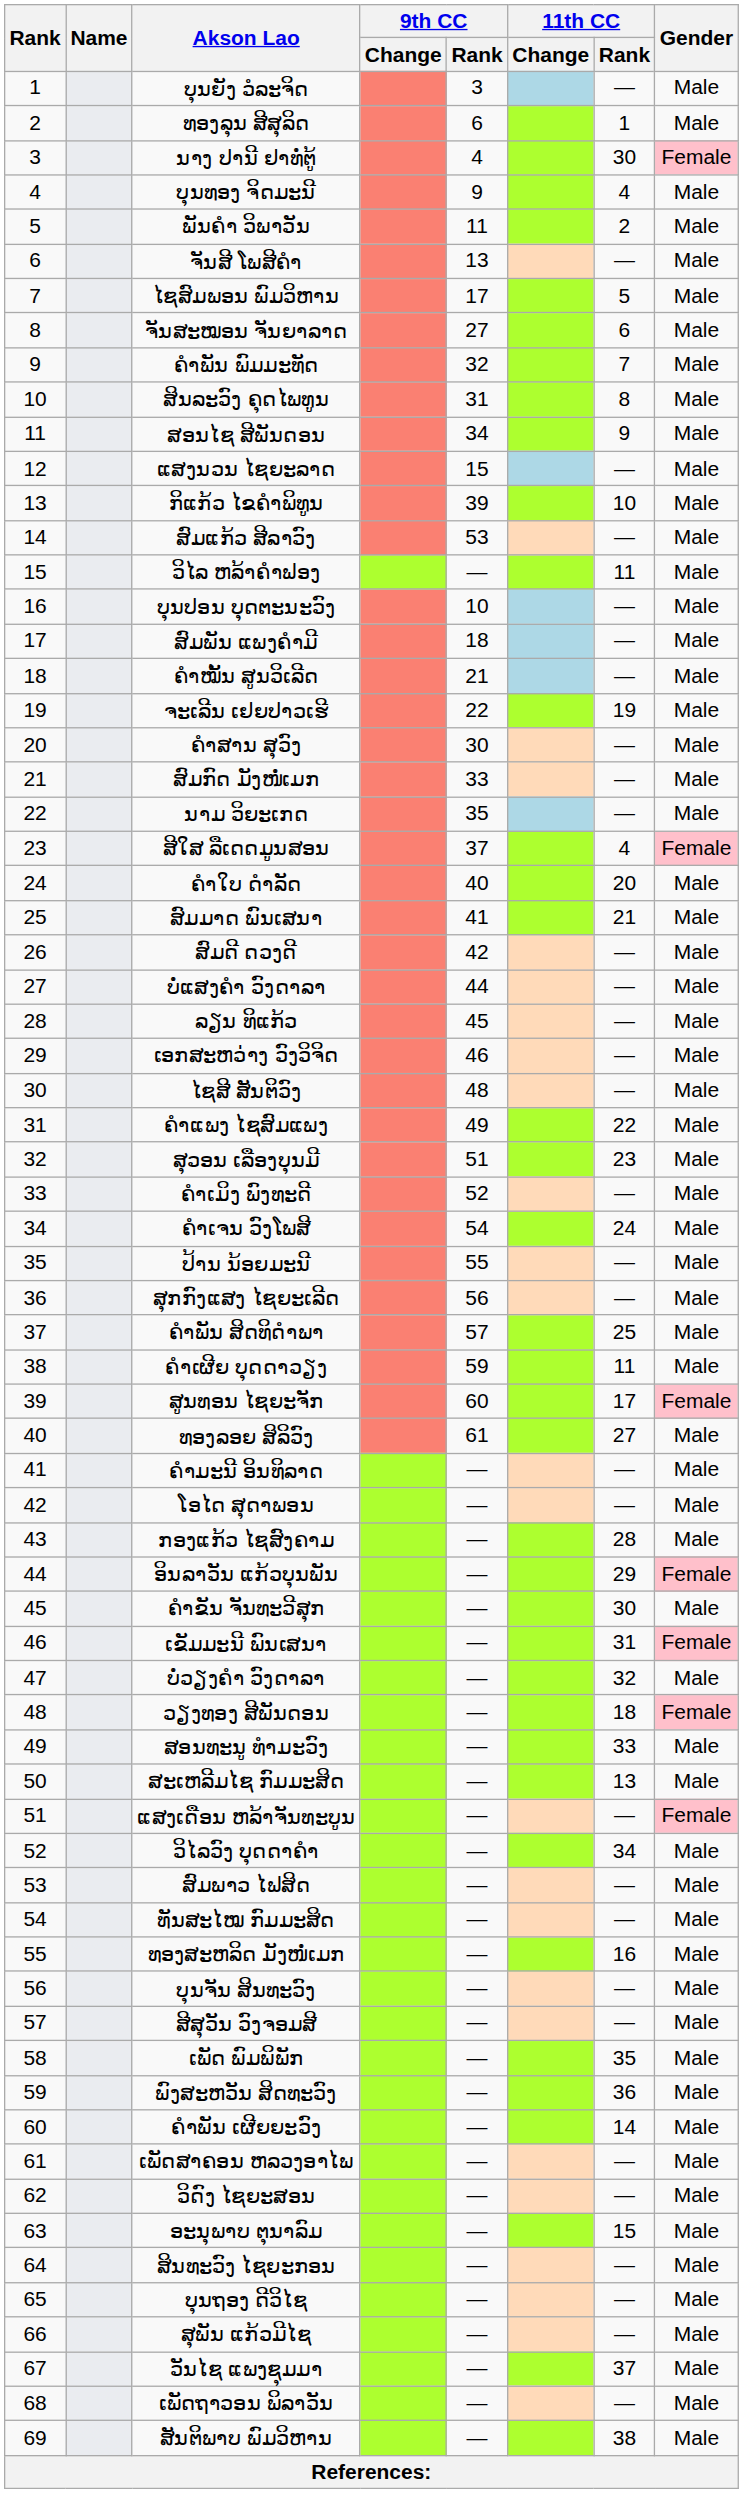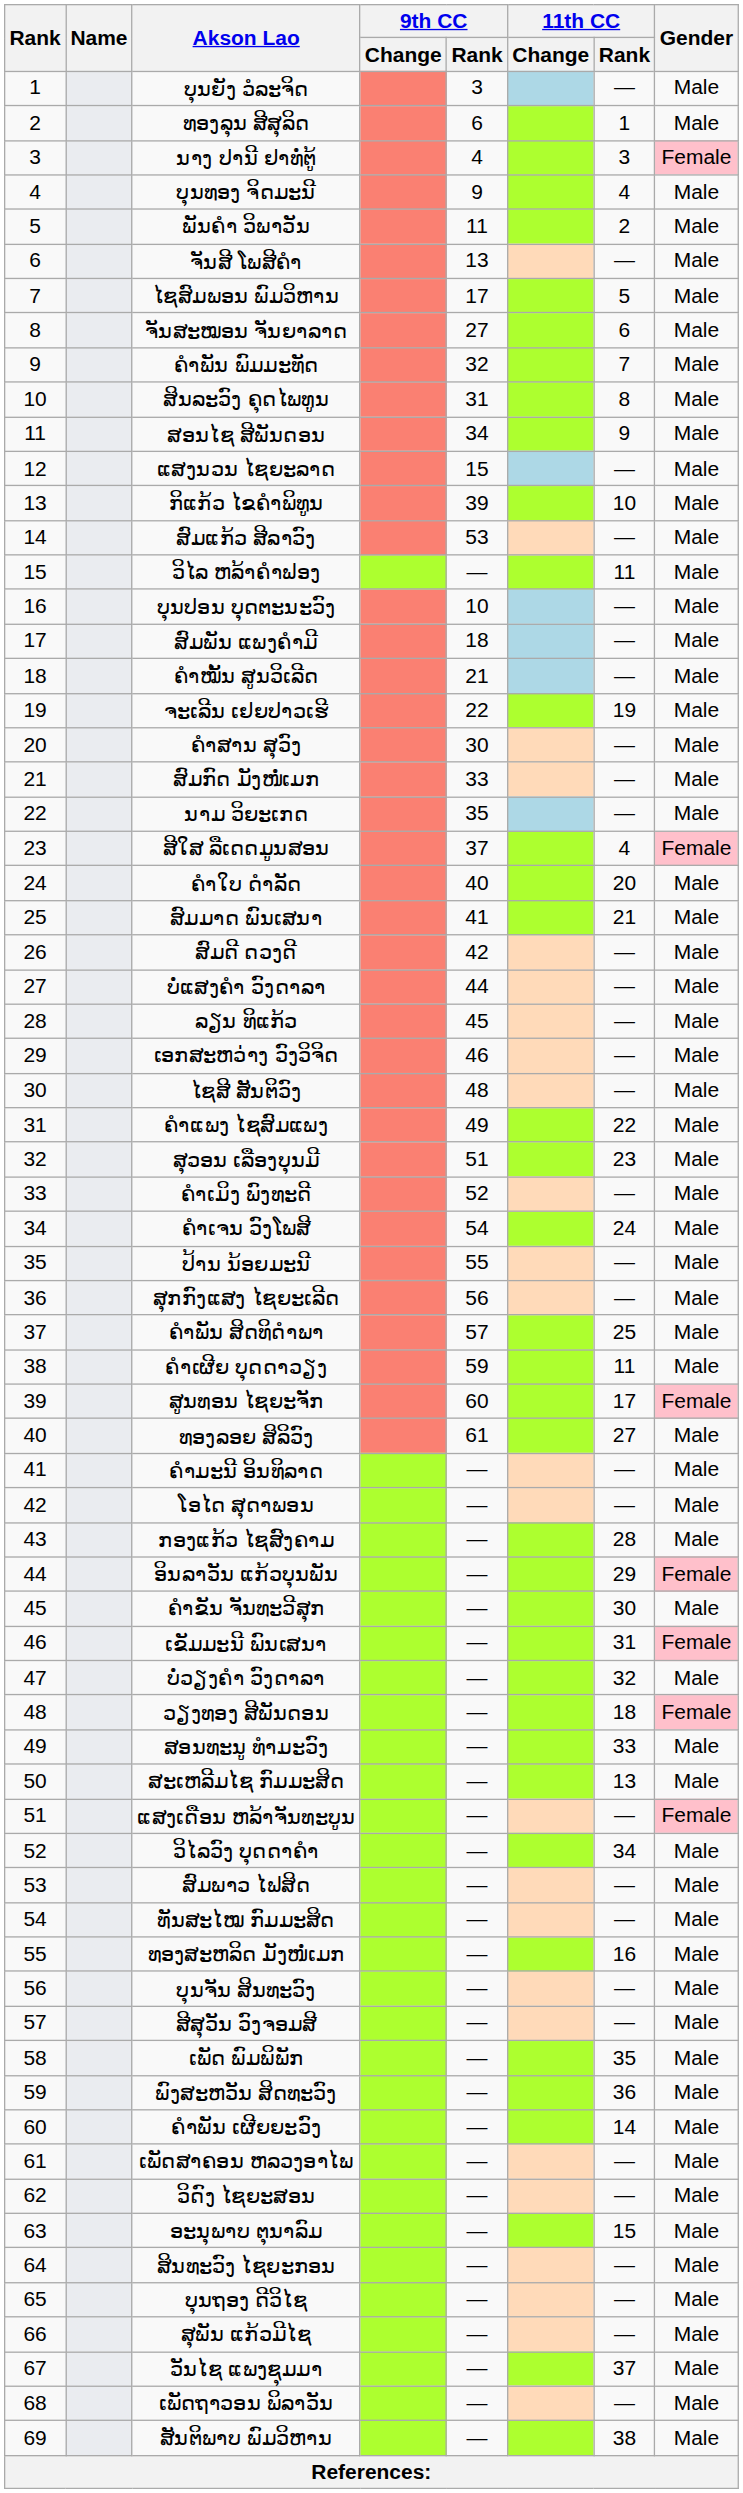 <table class="wikitable sortable" style=text-align:center>
 <tr>
 <th rowspan="2">Rank</th>
 <th rowspan="2">Name</th>
 <th rowspan="2" class="unsortable"><a href='#'>Akson Lao</a></th>
 <th colspan="2 "unsortable><a href='#'>9th CC</a></th>
 <th colspan="2" unsortable><a href='#'>11th CC</a></th>
 <th rowspan="2">Gender</th>
 </tr>
 <tr>
 <th>Change</th>
 <th>Rank</th>
 <th>Change</th>
 <th>Rank</th>
 </tr>
 <tr>
 <td>1</td>
 <td bgcolor = #EAECF0></td>
 <td>ບຸນຍັງ ວໍລະຈິດ</td>
 <td bgcolor = Salmon></td>
 <td>3</td>
 <td bgcolor = LightBlue></td>
 <td data-sort-value="100">—</td>
 <td>Male</td>
 </tr>
 <tr>
 <td>2</td>
 <td bgcolor = #EAECF0></td>
 <td>ທອງລຸນ ສີສຸລິດ</td>
 <td bgcolor = Salmon></td>
 <td>6</td>
 <td bgcolor = GreenYellow></td>
 <td>1</td>
 <td>Male</td>
 </tr>
 <tr>
 <td>3</td>
 <td bgcolor = #EAECF0></td>
 <td>ນາງ ປານີ ຢາທໍ່ຕູ້</td>
 <td bgcolor = Salmon></td>
 <td>4</td>
 <td bgcolor = GreenYellow></td>
-<td>30</td>
+<td>3</td>
 <td bgcolor = Pink>Female</td>
 </tr>
 <tr>
 <td>4</td>
 <td bgcolor = #EAECF0></td>
 <td>ບຸນທອງ ຈິດມະນີ</td>
 <td bgcolor = Salmon></td>
 <td>9</td>
 <td bgcolor = GreenYellow></td>
 <td>4</td>
 <td>Male</td>
 </tr>
 <tr>
 <td>5</td>
 <td bgcolor = #EAECF0></td>
 <td>ພັນຄຳ ວິພາວັນ</td>
 <td bgcolor = Salmon></td>
 <td>11</td>
 <td bgcolor = GreenYellow></td>
 <td>2</td>
 <td>Male</td>
 </tr>
 <tr>
 <td>6</td>
 <td bgcolor = #EAECF0></td>
 <td>ຈັນສີ ໂພສີຄຳ</td>
 <td bgcolor = Salmon></td>
 <td>13</td>
 <td bgcolor = PeachPuff></td>
 <td data-sort-value="100">—</td>
 <td>Male</td>
 </tr>
 <tr>
 <td>7</td>
 <td bgcolor = #EAECF0></td>
 <td>ໄຊສົມພອນ ພົມວິຫານ</td>
 <td bgcolor = Salmon></td>
 <td>17</td>
 <td bgcolor = GreenYellow></td>
 <td>5</td>
 <td>Male</td>
 </tr>
 <tr>
 <td>8</td>
 <td bgcolor = #EAECF0></td>
 <td>ຈັນສະໝອນ ຈັນຍາລາດ</td>
 <td bgcolor = Salmon></td>
 <td>27</td>
 <td bgcolor = GreenYellow></td>
 <td>6</td>
 <td>Male</td>
 </tr>
 <tr>
 <td>9</td>
 <td bgcolor = #EAECF0></td>
 <td>ຄໍາພັນ ພົມມະທັດ</td>
 <td bgcolor = Salmon></td>
 <td>32</td>
 <td bgcolor = GreenYellow></td>
 <td>7</td>
 <td>Male</td>
 </tr>
 <tr>
 <td>10</td>
 <td bgcolor = #EAECF0></td>
 <td>ສິນລະວົງ ຄຸດໄພທູນ</td>
 <td bgcolor = Salmon></td>
 <td>31</td>
 <td bgcolor = GreenYellow></td>
 <td>8</td>
 <td>Male</td>
 </tr>
 <tr>
 <td>11</td>
 <td bgcolor = #EAECF0></td>
 <td>ສອນໄຊ ສີພັນດອນ</td>
 <td bgcolor = Salmon></td>
 <td>34</td>
 <td bgcolor = GreenYellow></td>
 <td>9</td>
 <td>Male</td>
 </tr>
 <tr>
 <td>12</td>
 <td bgcolor = #EAECF0></td>
 <td>ແສງນວນ ໄຊຍະລາດ</td>
 <td bgcolor = Salmon></td>
 <td>15</td>
 <td bgcolor = LightBlue></td>
 <td data-sort-value="100">—</td>
 <td>Male</td>
 </tr>
 <tr>
 <td>13</td>
 <td bgcolor = #EAECF0></td>
 <td>ກິແກ້ວ ໄຂຄໍາພິທູນ</td>
 <td bgcolor = Salmon></td>
 <td>39</td>
 <td bgcolor = GreenYellow></td>
 <td>10</td>
 <td>Male</td>
 </tr>
 <tr>
 <td>14</td>
 <td bgcolor = #EAECF0></td>
 <td>ສົມແກ້ວ ສີລາວົງ</td>
 <td bgcolor = Salmon></td>
 <td>53</td>
 <td bgcolor = PeachPuff></td>
 <td data-sort-value="100">—</td>
 <td>Male</td>
 </tr>
 <tr>
 <td>15</td>
 <td bgcolor = #EAECF0></td>
 <td>ວິໄລ ຫລ້າຄໍາຟອງ</td>
 <td bgcolor = GreenYellow></td>
 <td data-sort-value="100">—</td>
 <td bgcolor = GreenYellow></td>
 <td>11</td>
 <td>Male</td>
 </tr>
 <tr>
 <td>16</td>
 <td bgcolor = #EAECF0></td>
 <td>ບຸນປອນ ບຸດຕະນະວົງ</td>
 <td bgcolor = Salmon></td>
 <td>10</td>
 <td bgcolor = LightBlue></td>
 <td data-sort-value="100">—</td>
 <td>Male</td>
 </tr>
 <tr>
 <td>17</td>
 <td bgcolor = #EAECF0></td>
 <td>ສົມພັນ ແພງຄຳມີ</td>
 <td bgcolor = Salmon></td>
 <td>18</td>
 <td bgcolor = LightBlue></td>
 <td data-sort-value="100">—</td>
 <td>Male</td>
 </tr>
 <tr>
 <td>18</td>
 <td bgcolor = #EAECF0></td>
 <td>ຄຳໝັ້ນ ສູນວິເລີດ</td>
 <td bgcolor = Salmon></td>
 <td>21</td>
 <td bgcolor = LightBlue></td>
 <td data-sort-value="100">—</td>
 <td>Male</td>
 </tr>
 <tr>
 <td>19</td>
 <td bgcolor = #EAECF0></td>
 <td>ຈະເລີນ ເຢຍປາວເຮີ</td>
 <td bgcolor = Salmon></td>
 <td>22</td>
 <td bgcolor = GreenYellow></td>
 <td>19</td>
 <td>Male</td>
 </tr>
 <tr>
 <td>20</td>
 <td bgcolor = #EAECF0></td>
 <td>ຄຳສານ ສຸວົງ</td>
 <td bgcolor = Salmon></td>
 <td>30</td>
 <td bgcolor = PeachPuff></td>
 <td data-sort-value="100">—</td>
 <td>Male</td>
 </tr>
 <tr>
 <td>21</td>
 <td bgcolor = #EAECF0></td>
 <td>ສົມກົດ ມັງໜໍ່ເມກ</td>
 <td bgcolor = Salmon></td>
 <td>33</td>
 <td bgcolor = PeachPuff></td>
 <td data-sort-value="100">—</td>
 <td>Male</td>
 </tr>
 <tr>
 <td>22</td>
 <td bgcolor = #EAECF0></td>
 <td>ນາມ ວິຍະເກດ</td>
 <td bgcolor = Salmon></td>
 <td>35</td>
 <td bgcolor = LightBlue></td>
 <td data-sort-value="100">—</td>
 <td>Male</td>
 </tr>
 <tr>
 <td>23</td>
 <td bgcolor = #EAECF0></td>
 <td>ສີໃສ ລືເດດມູນສອນ</td>
 <td bgcolor = Salmon></td>
 <td>37</td>
 <td bgcolor = GreenYellow></td>
 <td>4</td>
 <td bgcolor = Pink>Female</td>
 </tr>
 <tr>
 <td>24</td>
 <td bgcolor = #EAECF0></td>
 <td>ຄຳໃບ ດຳລັດ</td>
 <td bgcolor = Salmon></td>
 <td>40</td>
 <td bgcolor = GreenYellow></td>
 <td>20</td>
 <td>Male</td>
 </tr>
 <tr>
 <td>25</td>
 <td bgcolor = #EAECF0></td>
 <td>ສົມມາດ ພົນເສນາ</td>
 <td bgcolor = Salmon></td>
 <td>41</td>
 <td bgcolor = GreenYellow></td>
 <td>21</td>
 <td>Male</td>
 </tr>
 <tr>
 <td>26</td>
 <td bgcolor = #EAECF0></td>
 <td>ສົມດີ ດວງດີ</td>
 <td bgcolor = Salmon></td>
 <td>42</td>
 <td bgcolor = PeachPuff></td>
 <td data-sort-value="100">—</td>
 <td>Male</td>
 </tr>
 <tr>
 <td>27</td>
 <td bgcolor = #EAECF0></td>
 <td>ບໍ່ແສງຄໍາ ວົງດາລາ</td>
 <td bgcolor = Salmon></td>
 <td>44</td>
 <td bgcolor = PeachPuff></td>
 <td data-sort-value="100">—</td>
 <td>Male</td>
 </tr>
 <tr>
 <td>28</td>
 <td bgcolor = #EAECF0></td>
 <td>ລຽນ ທິແກ້ວ</td>
 <td bgcolor = Salmon></td>
 <td>45</td>
 <td bgcolor = PeachPuff></td>
 <td data-sort-value="100">—</td>
 <td>Male</td>
 </tr>
 <tr>
 <td>29</td>
 <td bgcolor = #EAECF0></td>
 <td>ເອກສະຫວ່າງ ວົງວິຈິດ</td>
 <td bgcolor = Salmon></td>
 <td>46</td>
 <td bgcolor = PeachPuff></td>
 <td data-sort-value="100">—</td>
 <td>Male</td>
 </tr>
 <tr>
 <td>30</td>
 <td bgcolor = #EAECF0></td>
 <td>ໄຊສີ ສັນຕິວົງ</td>
 <td bgcolor = Salmon></td>
 <td>48</td>
 <td bgcolor = PeachPuff></td>
 <td data-sort-value="100">—</td>
 <td>Male</td>
 </tr>
 <tr>
 <td>31</td>
 <td bgcolor = #EAECF0></td>
 <td>ຄຳແພງ ໄຊສົມແພງ</td>
 <td bgcolor = Salmon></td>
 <td>49</td>
 <td bgcolor = GreenYellow></td>
 <td>22</td>
 <td>Male</td>
 </tr>
 <tr>
 <td>32</td>
 <td bgcolor = #EAECF0></td>
 <td>ສຸວອນ ເລືອງບຸນມີ</td>
 <td bgcolor = Salmon></td>
 <td>51</td>
 <td bgcolor = GreenYellow></td>
 <td>23</td>
 <td>Male</td>
 </tr>
 <tr>
 <td>33</td>
 <td bgcolor = #EAECF0></td>
 <td>ຄຳເມິງ ພົງທະດີ</td>
 <td bgcolor = Salmon></td>
 <td>52</td>
 <td bgcolor = PeachPuff></td>
 <td data-sort-value="100">—</td>
 <td>Male</td>
 </tr>
 <tr>
 <td>34</td>
 <td bgcolor = #EAECF0></td>
 <td>ຄຳເຈນ ວົງໂພສີ</td>
 <td bgcolor = Salmon></td>
 <td>54</td>
 <td bgcolor = GreenYellow></td>
 <td>24</td>
 <td>Male</td>
 </tr>
 <tr>
 <td>35</td>
 <td bgcolor = #EAECF0></td>
 <td>ປ້ານ ນ້ອຍມະນີ</td>
 <td bgcolor = Salmon></td>
 <td>55</td>
 <td bgcolor = PeachPuff></td>
 <td data-sort-value="100">—</td>
 <td>Male</td>
 </tr>
 <tr>
 <td>36</td>
 <td bgcolor = #EAECF0></td>
 <td>ສຸກກົງແສງ ໄຊຍະເລີດ</td>
 <td bgcolor = Salmon></td>
 <td>56</td>
 <td bgcolor = PeachPuff></td>
 <td data-sort-value="100">—</td>
 <td>Male</td>
 </tr>
 <tr>
 <td>37</td>
 <td bgcolor = #EAECF0></td>
 <td>ຄຳພັນ ສິດທິດຳພາ</td>
 <td bgcolor = Salmon></td>
 <td>57</td>
 <td bgcolor = GreenYellow></td>
 <td>25</td>
 <td>Male</td>
 </tr>
 <tr>
 <td>38</td>
 <td bgcolor = #EAECF0></td>
 <td>ຄຳເຜີຍ ບຸດດາວຽງ</td>
 <td bgcolor = Salmon></td>
 <td>59</td>
 <td bgcolor = GreenYellow></td>
 <td>11</td>
 <td>Male</td>
 </tr>
 <tr>
 <td>39</td>
 <td bgcolor = #EAECF0></td>
 <td>ສູນທອນ ໄຊຍະຈັກ</td>
 <td bgcolor = Salmon></td>
 <td>60</td>
 <td bgcolor = GreenYellow></td>
 <td>17</td>
 <td bgcolor = Pink>Female</td>
 </tr>
 <tr>
 <td>40</td>
 <td bgcolor = #EAECF0></td>
 <td>ທອງລອຍ ສິລິວົງ</td>
 <td bgcolor = Salmon></td>
 <td>61</td>
 <td bgcolor = GreenYellow></td>
 <td>27</td>
 <td>Male</td>
 </tr>
 <tr>
 <td>41</td>
 <td bgcolor = #EAECF0></td>
 <td>ຄຳມະນີ ອິນທິລາດ</td>
 <td bgcolor = GreenYellow></td>
 <td data-sort-value="100">—</td>
 <td bgcolor = PeachPuff></td>
 <td data-sort-value="100">—</td>
 <td>Male</td>
 </tr>
 <tr>
 <td>42</td>
 <td bgcolor = #EAECF0></td>
 <td>ໂອໄດ ສຸດາພອນ</td>
 <td bgcolor = GreenYellow></td>
 <td data-sort-value="100">—</td>
 <td bgcolor = PeachPuff></td>
 <td data-sort-value="100">—</td>
 <td>Male</td>
 </tr>
 <tr>
 <td>43</td>
 <td bgcolor = #EAECF0></td>
 <td>ກອງແກ້ວ ໄຊສົງຄາມ</td>
 <td bgcolor = GreenYellow></td>
 <td data-sort-value="100">—</td>
 <td bgcolor = GreenYellow></td>
 <td>28</td>
 <td>Male</td>
 </tr>
 <tr>
 <td>44</td>
 <td bgcolor = #EAECF0></td>
 <td>ອິນລາວັນ ແກ້ວບຸນພັນ</td>
 <td bgcolor = GreenYellow></td>
 <td data-sort-value="100">—</td>
 <td bgcolor = GreenYellow></td>
 <td>29</td>
 <td bgcolor = Pink>Female</td>
 </tr>
 <tr>
 <td>45</td>
 <td bgcolor = #EAECF0></td>
 <td>ຄຳຂັນ ຈັນທະວີສຸກ</td>
 <td bgcolor = GreenYellow></td>
 <td data-sort-value="100">—</td>
 <td bgcolor = GreenYellow></td>
 <td>30</td>
 <td>Male</td>
 </tr>
 <tr>
 <td>46</td>
 <td bgcolor = #EAECF0></td>
 <td>ເຂັມມະນີ ພົນເສນາ</td>
 <td bgcolor = GreenYellow></td>
 <td data-sort-value="100">—</td>
 <td bgcolor = GreenYellow></td>
 <td>31</td>
 <td bgcolor = Pink>Female</td>
 </tr>
 <tr>
 <td>47</td>
 <td bgcolor = #EAECF0></td>
 <td>ບໍ່ວຽງຄໍາ ວົງດາລາ</td>
 <td bgcolor = GreenYellow></td>
 <td data-sort-value="100">—</td>
 <td bgcolor = GreenYellow></td>
 <td>32</td>
 <td>Male</td>
 </tr>
 <tr>
 <td>48</td>
 <td bgcolor = #EAECF0></td>
 <td>ວຽງທອງ ສີພັນດອນ</td>
 <td bgcolor = GreenYellow></td>
 <td data-sort-value="100">—</td>
 <td bgcolor = GreenYellow></td>
 <td>18</td>
 <td bgcolor = Pink>Female</td>
 </tr>
 <tr>
 <td>49</td>
 <td bgcolor = #EAECF0></td>
 <td>ສອນທະນູ ທຳມະວົງ</td>
 <td bgcolor = GreenYellow></td>
 <td data-sort-value="100">—</td>
 <td bgcolor = GreenYellow></td>
 <td>33</td>
 <td>Male</td>
 </tr>
 <tr>
 <td>50</td>
 <td bgcolor = #EAECF0></td>
 <td>ສະເຫລີມໄຊ ກົມມະສິດ</td>
 <td bgcolor = GreenYellow></td>
 <td data-sort-value="100">—</td>
 <td bgcolor = GreenYellow></td>
 <td>13</td>
 <td>Male</td>
 </tr>
 <tr>
 <td>51</td>
 <td bgcolor = #EAECF0></td>
 <td>ແສງເດືອນ ຫລ້າຈັນທະບູນ</td>
 <td bgcolor = GreenYellow></td>
 <td data-sort-value="100">—</td>
 <td bgcolor = PeachPuff></td>
 <td data-sort-value="100">—</td>
 <td bgcolor = Pink>Female</td>
 </tr>
 <tr>
 <td>52</td>
 <td bgcolor = #EAECF0></td>
 <td>ວິໄລວົງ ບຸດດາຄຳ</td>
 <td bgcolor = GreenYellow></td>
 <td data-sort-value="100">—</td>
 <td bgcolor = GreenYellow></td>
 <td>34</td>
 <td>Male</td>
 </tr>
 <tr>
 <td>53</td>
 <td bgcolor = #EAECF0></td>
 <td>ສົມພາວ ໄຟສິດ</td>
 <td bgcolor = GreenYellow></td>
 <td data-sort-value="100">—</td>
 <td bgcolor = PeachPuff></td>
 <td data-sort-value="100">—</td>
 <td>Male</td>
 </tr>
 <tr>
 <td>54</td>
 <td bgcolor = #EAECF0></td>
 <td>ທັນສະໄໝ ກົມມະສິດ</td>
 <td bgcolor = GreenYellow></td>
 <td data-sort-value="100">—</td>
 <td bgcolor = PeachPuff></td>
 <td data-sort-value="100">—</td>
 <td>Male</td>
 </tr>
 <tr>
 <td>55</td>
 <td bgcolor = #EAECF0></td>
 <td>ທອງສະຫລິດ ມັງໜໍ່ເມກ</td>
 <td bgcolor = GreenYellow></td>
 <td data-sort-value="100">—</td>
 <td bgcolor = GreenYellow></td>
 <td>16</td>
 <td>Male</td>
 </tr>
 <tr>
 <td>56</td>
 <td bgcolor = #EAECF0></td>
 <td>ບຸນຈັນ ສິນທະວົງ</td>
 <td bgcolor = GreenYellow></td>
 <td data-sort-value="100">—</td>
 <td bgcolor = PeachPuff></td>
 <td data-sort-value="100">—</td>
 <td>Male</td>
 </tr>
 <tr>
 <td>57</td>
 <td bgcolor = #EAECF0></td>
 <td>ສີສຸວັນ ວົງຈອມສີ</td>
 <td bgcolor = GreenYellow></td>
 <td data-sort-value="100">—</td>
 <td bgcolor = PeachPuff></td>
 <td data-sort-value="100">—</td>
 <td>Male</td>
 </tr>
 <tr>
 <td>58</td>
 <td bgcolor = #EAECF0></td>
 <td>ເພັດ ພົມພິພັກ</td>
 <td bgcolor = GreenYellow></td>
 <td data-sort-value="100">—</td>
 <td bgcolor = GreenYellow></td>
 <td>35</td>
 <td>Male</td>
 </tr>
 <tr>
 <td>59</td>
 <td bgcolor = #EAECF0></td>
 <td>ພົງສະຫວັນ ສິດທະວົງ</td>
 <td bgcolor = GreenYellow></td>
 <td data-sort-value="100">—</td>
 <td bgcolor = GreenYellow></td>
 <td>36</td>
 <td>Male</td>
 </tr>
 <tr>
 <td>60</td>
 <td bgcolor = #EAECF0></td>
 <td>ຄຳພັນ ເຜີຍຍະວົງ</td>
 <td bgcolor = GreenYellow></td>
 <td data-sort-value="100">—</td>
 <td bgcolor = GreenYellow></td>
 <td>14</td>
 <td>Male</td>
 </tr>
 <tr>
 <td>61</td>
 <td bgcolor = #EAECF0></td>
 <td>ເພັດສາຄອນ ຫລວງອາໄພ</td>
 <td bgcolor = GreenYellow></td>
 <td data-sort-value="100">—</td>
 <td bgcolor = PeachPuff></td>
 <td data-sort-value="100">—</td>
 <td>Male</td>
 </tr>
 <tr>
 <td>62</td>
 <td bgcolor = #EAECF0></td>
 <td>ວິດົງ ໄຊຍະສອນ</td>
 <td bgcolor = GreenYellow></td>
 <td data-sort-value="100">—</td>
 <td bgcolor = PeachPuff></td>
 <td data-sort-value="100">—</td>
 <td>Male</td>
 </tr>
 <tr>
 <td>63</td>
 <td bgcolor = #EAECF0></td>
 <td>ອະນຸພາບ ຕຸນາລົມ</td>
 <td bgcolor = GreenYellow></td>
 <td data-sort-value="100">—</td>
 <td bgcolor = GreenYellow></td>
 <td>15</td>
 <td>Male</td>
 </tr>
 <tr>
 <td>64</td>
 <td bgcolor = #EAECF0></td>
 <td>ສິນທະວົງ ໄຊຍະກອນ</td>
 <td bgcolor = GreenYellow></td>
 <td data-sort-value="100">—</td>
 <td bgcolor = PeachPuff></td>
 <td data-sort-value="100">—</td>
 <td>Male</td>
 </tr>
 <tr>
 <td>65</td>
 <td bgcolor = #EAECF0></td>
 <td>ບຸນຖອງ ດີວິໄຊ</td>
 <td bgcolor = GreenYellow></td>
 <td data-sort-value="100">—</td>
 <td bgcolor = PeachPuff></td>
 <td data-sort-value="100">—</td>
 <td>Male</td>
 </tr>
 <tr>
 <td>66</td>
 <td bgcolor = #EAECF0></td>
 <td>ສຸພັນ ແກ້ວມີໄຊ</td>
 <td bgcolor = GreenYellow></td>
 <td data-sort-value="100">—</td>
 <td bgcolor = PeachPuff></td>
 <td data-sort-value="100">—</td>
 <td>Male</td>
 </tr>
 <tr>
 <td>67</td>
 <td bgcolor = #EAECF0></td>
 <td>ວັນໄຊ ແພງຊຸມມາ</td>
 <td bgcolor = GreenYellow></td>
 <td data-sort-value="100">—</td>
 <td bgcolor = GreenYellow></td>
 <td>37</td>
 <td>Male</td>
 </tr>
 <tr>
 <td>68</td>
 <td bgcolor = #EAECF0></td>
 <td>ເພັດຖາວອນ ພິລາວັນ</td>
 <td bgcolor = GreenYellow></td>
 <td data-sort-value="100">—</td>
 <td bgcolor = PeachPuff></td>
 <td data-sort-value="100">—</td>
 <td>Male</td>
 </tr>
 <tr>
 <td>69</td>
 <td bgcolor = #EAECF0></td>
 <td>ສັນຕິພາບ ພົມວິຫານ</td>
 <td bgcolor = GreenYellow></td>
 <td data-sort-value="100">—</td>
 <td bgcolor = GreenYellow></td>
 <td>38</td>
 <td>Male</td>
 </tr>
 <tr class=sortbottom>
 <th colspan = "23" align = left><strong>References:</strong><br></th>
 </tr>
 </table>
